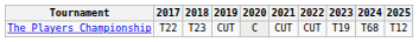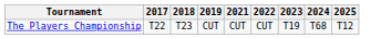 <table class="wikitable" style="font-size:95%;text-align:center;">
 <tr>
 <th>Tournament</th>
 <th>2017</th>
 <th>2018</th>
 <th>2019</th>
-<th>2020</th>
 <th>2021</th>
 <th>2022</th>
 <th>2023</th>
 <th>2024</th>
 <th>2025</th>
 </tr>
 <tr>
 <td align=left><a href='#'>The Players Championship</a></td>
 <td>T22</td>
 <td>T23</td>
 <td>CUT</td>
-<td style="background:#eeeeee;">C</td>
 <td>CUT</td>
 <td>CUT</td>
 <td>T19</td>
 <td>T68</td>
 <td>T12</td>
 </tr>
 </table>
